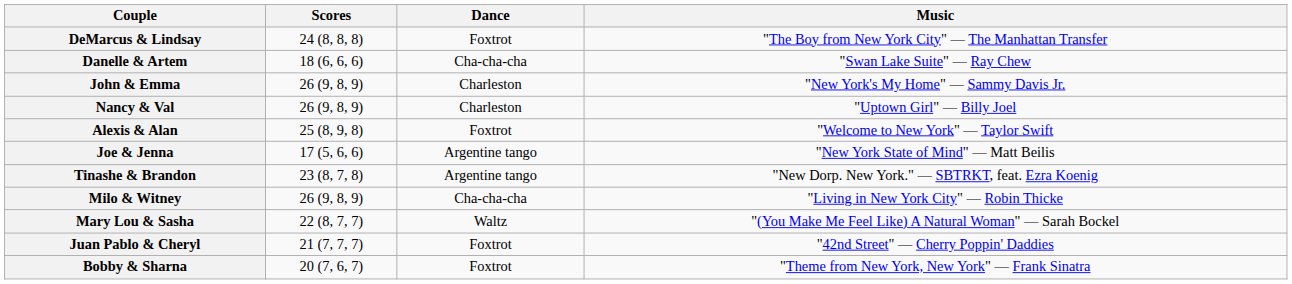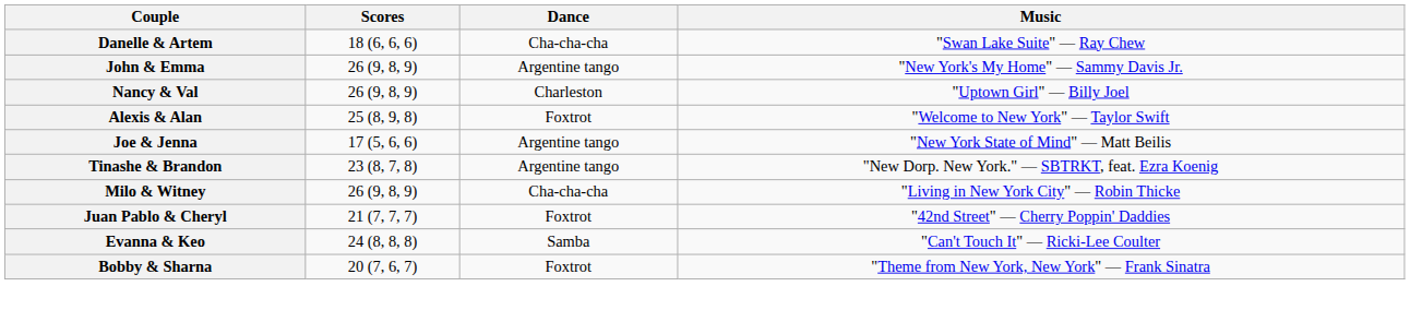 <table class="wikitable sortable" style="text-align:center; width:90%">
 <tr>
 <th scope="col">Couple</th>
 <th scope="col">Scores</th>
 <th scope="col" class="unsortable">Dance</th>
 <th scope="col" class="unsortable">Music</th>
-</tr>
-<tr>
-<th scope="row">DeMarcus & Lindsay</th>
-<td>24 (8, 8, 8)</td>
-<td>Foxtrot</td>
-<td>"<a href='#'>The Boy from New York City</a>" — <a href='#'>The Manhattan Transfer</a></td>
 </tr>
 <tr>
 <th scope="row">Danelle & Artem</th>
 <td>18 (6, 6, 6)</td>
 <td>Cha-cha-cha</td>
 <td>"<a href='#'>Swan Lake Suite</a>" — <a href='#'>Ray Chew</a></td>
 </tr>
 <tr>
 <th scope="row">John & Emma</th>
 <td>26 (9, 8, 9)</td>
-<td>Charleston</td>
+<td>Argentine tango</td>
 <td>"<a href='#'>New York's My Home</a>" — <a href='#'>Sammy Davis Jr.</a></td>
 </tr>
 <tr>
 <th scope="row">Nancy & Val</th>
 <td>26 (9, 8, 9)</td>
 <td>Charleston</td>
 <td>"<a href='#'>Uptown Girl</a>" — <a href='#'>Billy Joel</a></td>
 </tr>
 <tr>
 <th scope="row">Alexis & Alan</th>
 <td>25 (8, 9, 8)</td>
 <td>Foxtrot</td>
 <td>"<a href='#'>Welcome to New York</a>" — <a href='#'>Taylor Swift</a></td>
 </tr>
 <tr>
 <th scope="row">Joe & Jenna</th>
 <td>17 (5, 6, 6)</td>
 <td>Argentine tango</td>
 <td>"<a href='#'>New York State of Mind</a>" — Matt Beilis</td>
 </tr>
 <tr>
 <th scope="row">Tinashe & Brandon</th>
 <td>23 (8, 7, 8)</td>
 <td>Argentine tango</td>
 <td>"New Dorp. New York." — <a href='#'>SBTRKT</a>, feat. <a href='#'>Ezra Koenig</a></td>
 </tr>
 <tr>
 <th scope="row">Milo & Witney</th>
 <td>26 (9, 8, 9)</td>
 <td>Cha-cha-cha</td>
 <td>"<a href='#'>Living in New York City</a>" — <a href='#'>Robin Thicke</a></td>
 </tr>
 <tr>
-<th scope="row">Mary Lou & Sasha</th>
-<td>22 (8, 7, 7)</td>
-<td>Waltz</td>
-<td>"<a href='#'>(You Make Me Feel Like) A Natural Woman</a>" — Sarah Bockel</td>
-</tr>
-<tr>
 <th scope="row">Juan Pablo & Cheryl</th>
 <td>21 (7, 7, 7)</td>
 <td>Foxtrot</td>
 <td>"<a href='#'>42nd Street</a>" — <a href='#'>Cherry Poppin' Daddies</a></td>
+</tr>
+<tr>
+<th scope="row">Evanna & Keo</th>
+<td>24 (8, 8, 8)</td>
+<td>Samba</td>
+<td>"<a href='#'>Can't Touch It</a>" — <a href='#'>Ricki-Lee Coulter</a></td>
 </tr>
 <tr>
 <th scope="row">Bobby & Sharna</th>
 <td>20 (7, 6, 7)</td>
 <td>Foxtrot</td>
 <td>"<a href='#'>Theme from New York, New York</a>" — <a href='#'>Frank Sinatra</a></td>
 </tr>
 </table>
